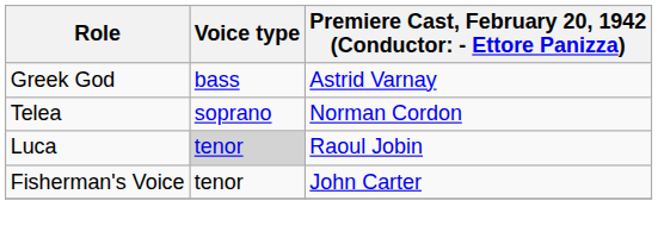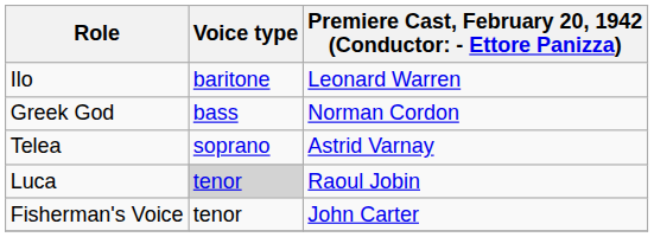 <table class="wikitable">
 <tr>
 <th>Role</th>
 <th>Voice type</th>
 <th>Premiere Cast, February 20, 1942<br>(Conductor: - <a href='#'>Ettore Panizza</a>)</th>
 </tr>
 <tr>
+<td>Ilo</td>
+<td><a href='#'>baritone</a></td>
+<td><a href='#'>Leonard Warren</a></td>
+</tr>
+<tr>
 <td>Greek God</td>
 <td><a href='#'>bass</a></td>
-<td><a href='#'>Astrid Varnay</a></td>
+<td><a href='#'>Norman Cordon</a></td>
 </tr>
 <tr>
 <td>Telea</td>
 <td><a href='#'>soprano</a></td>
-<td><a href='#'>Norman Cordon</a></td>
+<td><a href='#'>Astrid Varnay</a></td>
 </tr>
 <tr>
 <td>Luca</td>
 <td style="background: lightgrey;"><a href='#'>tenor</a></td>
 <td><a href='#'>Raoul Jobin</a></td>
 </tr>
 <tr>
 <td>Fisherman's Voice</td>
 <td>tenor</td>
 <td><a href='#'>John Carter</a></td>
 </tr>
 <tr>
 </tr>
 </table>
